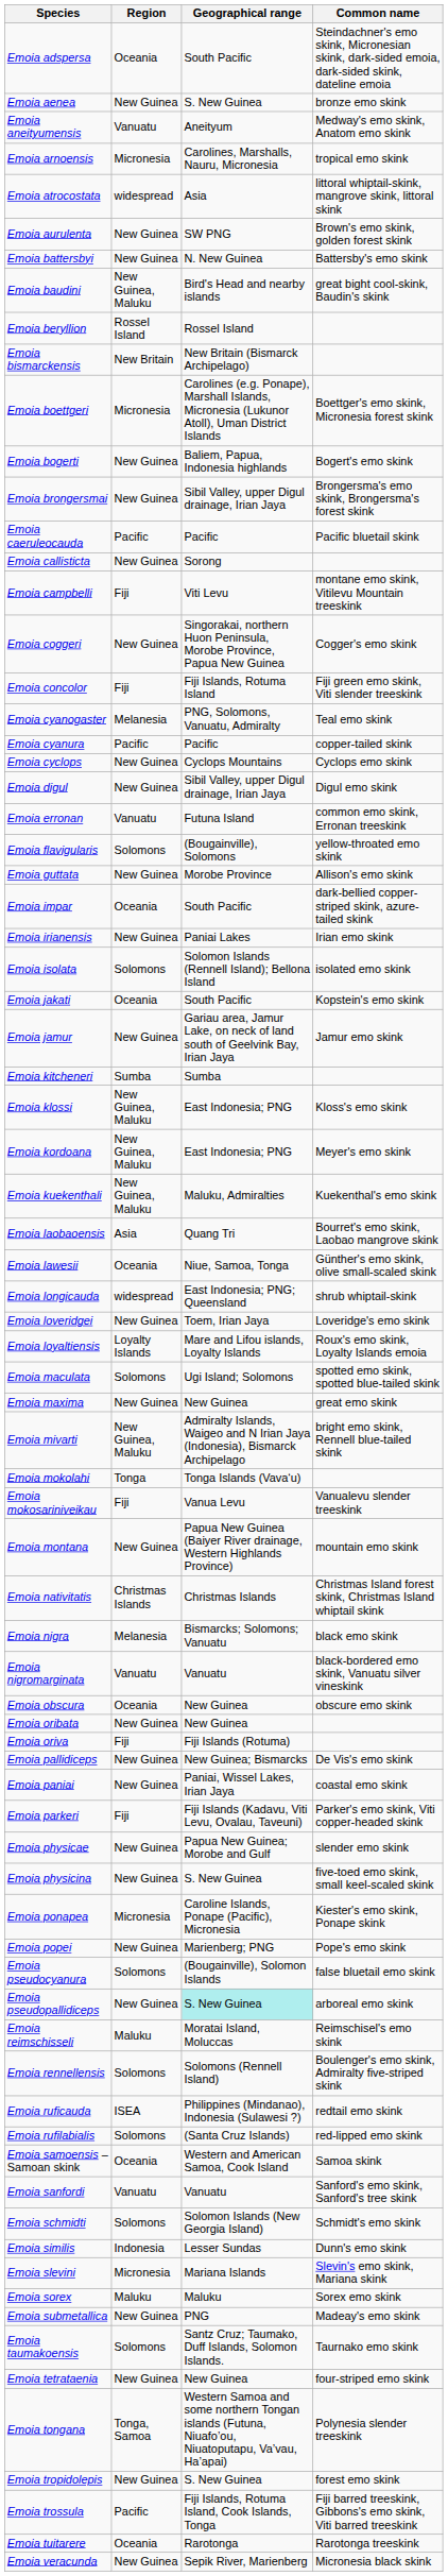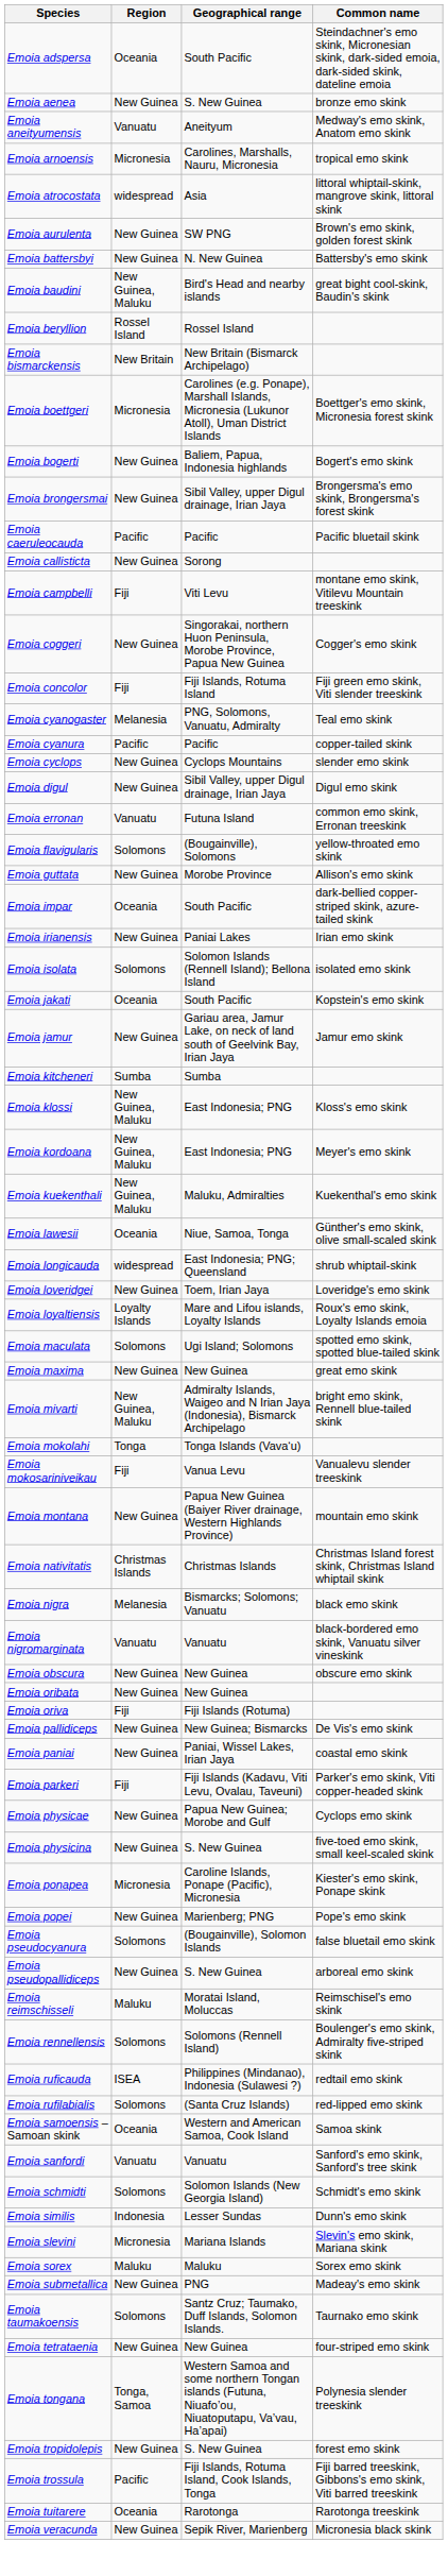 <table class="wikitable sortable">
 <tr>
 <th>Species</th>
 <th>Region</th>
 <th>Geographical range</th>
 <th>Common name</th>
 </tr>
 <tr>
 <td><em><a href='#'>Emoia adspersa</a></em> </td>
 <td>Oceania</td>
 <td>South Pacific</td>
 <td>Steindachner's emo skink, Micronesian skink, dark-sided emoia, dark-sided skink, dateline emoia</td>
 </tr>
 <tr>
 <td><em><a href='#'>Emoia aenea</a></em> </td>
 <td>New Guinea</td>
 <td>S. New Guinea</td>
 <td>bronze emo skink</td>
 </tr>
 <tr>
 <td><em><a href='#'>Emoia aneityumensis</a></em> </td>
 <td>Vanuatu</td>
 <td>Aneityum</td>
 <td>Medway's emo skink, Anatom emo skink</td>
 </tr>
 <tr>
 <td><em><a href='#'>Emoia arnoensis</a></em> </td>
 <td>Micronesia</td>
 <td>Carolines, Marshalls, Nauru, Micronesia</td>
 <td>tropical emo skink</td>
 </tr>
 <tr>
 <td><em><a href='#'>Emoia atrocostata</a></em> </td>
 <td>widespread</td>
 <td>Asia</td>
 <td>littoral whiptail-skink, mangrove skink, littoral skink</td>
 </tr>
 <tr>
 <td><em><a href='#'>Emoia aurulenta</a></em> </td>
 <td>New Guinea</td>
 <td>SW PNG</td>
 <td>Brown's emo skink, golden forest skink</td>
 </tr>
 <tr>
 <td><em><a href='#'>Emoia battersbyi</a></em> </td>
 <td>New Guinea</td>
 <td>N. New Guinea</td>
 <td>Battersby's emo skink</td>
 </tr>
 <tr>
 <td><em><a href='#'>Emoia baudini</a></em> </td>
 <td>New Guinea, Maluku</td>
 <td>Bird's Head and nearby islands</td>
 <td>great bight cool-skink,  Baudin's skink</td>
 </tr>
 <tr>
 <td><em><a href='#'>Emoia beryllion</a></em> </td>
 <td>Rossel Island</td>
 <td>Rossel Island</td>
 <td></td>
 </tr>
 <tr>
 <td><em><a href='#'>Emoia bismarckensis</a></em> </td>
 <td>New Britain</td>
 <td>New Britain (Bismarck Archipelago)</td>
 <td></td>
 </tr>
 <tr>
 <td><em><a href='#'>Emoia boettgeri</a></em> </td>
 <td>Micronesia</td>
 <td>Carolines (e.g. Ponape), Marshall Islands, Micronesia (Lukunor Atoll), Uman District Islands</td>
 <td>Boettger's emo skink, Micronesia forest skink</td>
 </tr>
 <tr>
 <td><em><a href='#'>Emoia bogerti</a></em> </td>
 <td>New Guinea</td>
 <td>Baliem, Papua, Indonesia highlands</td>
 <td>Bogert's emo skink</td>
 </tr>
 <tr>
 <td><em><a href='#'>Emoia brongersmai</a></em> </td>
 <td>New Guinea</td>
 <td>Sibil Valley, upper Digul drainage, Irian Jaya</td>
 <td>Brongersma's emo skink, Brongersma's forest skink</td>
 </tr>
 <tr>
 <td><em><a href='#'>Emoia caeruleocauda</a></em> </td>
 <td>Pacific</td>
 <td>Pacific</td>
 <td>Pacific bluetail skink</td>
 </tr>
 <tr>
 <td><em><a href='#'>Emoia callisticta</a></em> </td>
 <td>New Guinea</td>
 <td>Sorong</td>
 <td></td>
 </tr>
 <tr>
 <td><em><a href='#'>Emoia campbelli</a></em> </td>
 <td>Fiji</td>
 <td>Viti Levu</td>
 <td>montane emo skink, Vitilevu Mountain treeskink</td>
 </tr>
 <tr>
 <td><em><a href='#'>Emoia coggeri</a></em> </td>
 <td>New Guinea</td>
 <td>Singorakai, northern Huon Peninsula, Morobe Province, Papua New Guinea</td>
 <td>Cogger's emo skink</td>
 </tr>
 <tr>
 <td><em><a href='#'>Emoia concolor</a></em> </td>
 <td>Fiji</td>
 <td>Fiji Islands, Rotuma Island</td>
 <td>Fiji green emo skink, Viti slender treeskink</td>
 </tr>
 <tr>
 <td><em><a href='#'>Emoia cyanogaster</a></em> </td>
 <td>Melanesia</td>
 <td>PNG, Solomons, Vanuatu, Admiralty</td>
 <td>Teal emo skink</td>
 </tr>
 <tr>
 <td><em><a href='#'>Emoia cyanura</a></em> </td>
 <td>Pacific</td>
 <td>Pacific</td>
 <td>copper-tailed skink</td>
 </tr>
 <tr>
 <td><em><a href='#'>Emoia cyclops</a></em> </td>
 <td>New Guinea</td>
 <td>Cyclops Mountains</td>
-<td>Cyclops emo skink</td>
+<td>slender emo skink</td>
 </tr>
 <tr>
 <td><em><a href='#'>Emoia digul</a></em> </td>
 <td>New Guinea</td>
 <td>Sibil Valley, upper Digul drainage, Irian Jaya</td>
 <td>Digul emo skink</td>
 </tr>
 <tr>
 <td><em><a href='#'>Emoia erronan</a></em> </td>
 <td>Vanuatu</td>
 <td>Futuna Island</td>
 <td>common emo skink, Erronan treeskink</td>
 </tr>
 <tr>
 <td><em><a href='#'>Emoia flavigularis</a></em> </td>
 <td>Solomons</td>
 <td>(Bougainville), Solomons</td>
 <td>yellow-throated emo skink</td>
 </tr>
 <tr>
 <td><em><a href='#'>Emoia guttata</a></em> </td>
 <td>New Guinea</td>
 <td>Morobe Province</td>
 <td>Allison's emo skink</td>
 </tr>
 <tr>
 <td><em><a href='#'>Emoia impar</a></em> </td>
 <td>Oceania</td>
 <td>South Pacific</td>
 <td>dark-bellied copper-striped skink, azure-tailed skink</td>
 </tr>
 <tr>
 <td><em><a href='#'>Emoia irianensis</a></em> </td>
 <td>New Guinea</td>
 <td>Paniai Lakes</td>
 <td>Irian emo skink</td>
 </tr>
 <tr>
 <td><em><a href='#'>Emoia isolata</a></em> </td>
 <td>Solomons</td>
 <td>Solomon Islands (Rennell Island); Bellona Island</td>
 <td>isolated emo skink</td>
 </tr>
 <tr>
 <td><em><a href='#'>Emoia jakati</a></em> </td>
 <td>Oceania</td>
 <td>South Pacific</td>
 <td>Kopstein's emo skink</td>
 </tr>
 <tr>
 <td><em><a href='#'>Emoia jamur</a></em> </td>
 <td>New Guinea</td>
 <td>Gariau area, Jamur Lake, on neck of land south of Geelvink Bay, Irian Jaya</td>
 <td>Jamur emo skink</td>
 </tr>
 <tr>
 <td><em><a href='#'>Emoia kitcheneri</a></em> </td>
 <td>Sumba</td>
 <td>Sumba</td>
 <td></td>
 </tr>
 <tr>
 <td><em><a href='#'>Emoia klossi</a></em> </td>
 <td>New Guinea, Maluku</td>
 <td>East Indonesia; PNG</td>
 <td>Kloss's emo skink</td>
 </tr>
 <tr>
 <td><em><a href='#'>Emoia kordoana</a></em> </td>
 <td>New Guinea, Maluku</td>
 <td>East Indonesia; PNG</td>
 <td>Meyer's emo skink</td>
 </tr>
 <tr>
 <td><em><a href='#'>Emoia kuekenthali</a></em> </td>
 <td>New Guinea, Maluku</td>
 <td>Maluku, Admiralties</td>
 <td>Kuekenthal's emo skink</td>
-</tr>
-<tr>
-<td><em><a href='#'>Emoia laobaoensis</a></em> </td>
-<td>Asia</td>
-<td>Quang Tri</td>
-<td>Bourret's emo skink, Laobao mangrove skink</td>
 </tr>
 <tr>
 <td><em><a href='#'>Emoia lawesii</a></em> </td>
 <td>Oceania</td>
 <td>Niue, Samoa, Tonga</td>
 <td>Günther's emo skink, olive small-scaled skink</td>
 </tr>
 <tr>
 <td><em><a href='#'>Emoia longicauda</a></em> </td>
 <td>widespread</td>
 <td>East Indonesia; PNG; Queensland</td>
 <td>shrub whiptail-skink</td>
 </tr>
 <tr>
 <td><em><a href='#'>Emoia loveridgei</a></em> </td>
 <td>New Guinea</td>
 <td>Toem, Irian Jaya</td>
 <td>Loveridge's emo skink</td>
 </tr>
 <tr>
 <td><em><a href='#'>Emoia loyaltiensis</a></em> </td>
 <td>Loyalty Islands</td>
 <td>Mare and Lifou islands, Loyalty Islands</td>
 <td>Roux's emo skink, Loyalty Islands emoia</td>
 </tr>
 <tr>
 <td><em><a href='#'>Emoia maculata</a></em> </td>
 <td>Solomons</td>
 <td>Ugi Island; Solomons</td>
 <td>spotted emo skink, spotted blue-tailed skink</td>
 </tr>
 <tr>
 <td><em><a href='#'>Emoia maxima</a></em> </td>
 <td>New Guinea</td>
 <td>New Guinea</td>
 <td>great emo skink</td>
 </tr>
 <tr>
 <td><em><a href='#'>Emoia mivarti</a></em> </td>
 <td>New Guinea, Maluku</td>
 <td>Admiralty Islands, Waigeo and N Irian Jaya (Indonesia), Bismarck Archipelago</td>
 <td>bright emo skink, Rennell blue-tailed skink</td>
 </tr>
 <tr>
 <td><em><a href='#'>Emoia mokolahi</a></em> </td>
 <td>Tonga</td>
 <td>Tonga Islands (Vava‘u)</td>
 <td></td>
 </tr>
 <tr>
 <td><em><a href='#'>Emoia mokosariniveikau</a></em> </td>
 <td>Fiji</td>
 <td>Vanua Levu</td>
 <td>Vanualevu slender treeskink</td>
 </tr>
 <tr>
 <td><em><a href='#'>Emoia montana</a></em> </td>
 <td>New Guinea</td>
 <td>Papua New Guinea (Baiyer River drainage, Western Highlands Province)</td>
 <td>mountain emo skink</td>
 </tr>
 <tr>
 <td><em><a href='#'>Emoia nativitatis</a></em> </td>
 <td>Christmas Islands</td>
 <td>Christmas Islands</td>
 <td>Christmas Island forest skink, Christmas Island whiptail skink</td>
 </tr>
 <tr>
 <td><em><a href='#'>Emoia nigra</a></em> </td>
 <td>Melanesia</td>
 <td>Bismarcks; Solomons; Vanuatu</td>
 <td>black emo skink</td>
 </tr>
 <tr>
 <td><em><a href='#'>Emoia nigromarginata</a></em> </td>
 <td>Vanuatu</td>
 <td>Vanuatu</td>
 <td>black-bordered emo skink, Vanuatu silver vineskink</td>
 </tr>
 <tr>
 <td><em><a href='#'>Emoia obscura</a></em> </td>
-<td>Oceania</td>
+<td>New Guinea</td>
 <td>New Guinea</td>
 <td>obscure emo skink</td>
 </tr>
 <tr>
 <td><em><a href='#'>Emoia oribata</a></em> </td>
 <td>New Guinea</td>
 <td>New Guinea</td>
 <td></td>
 </tr>
 <tr>
 <td><em><a href='#'>Emoia oriva</a></em> </td>
 <td>Fiji</td>
 <td>Fiji Islands (Rotuma)</td>
 <td></td>
 </tr>
 <tr>
 <td><em><a href='#'>Emoia pallidiceps</a></em> </td>
 <td>New Guinea</td>
 <td>New Guinea; Bismarcks</td>
 <td>De Vis's emo skink</td>
 </tr>
 <tr>
 <td><em><a href='#'>Emoia paniai</a></em> </td>
 <td>New Guinea</td>
 <td>Paniai, Wissel Lakes, Irian Jaya</td>
 <td>coastal emo skink</td>
 </tr>
 <tr>
 <td><em><a href='#'>Emoia parkeri</a></em> </td>
 <td>Fiji</td>
 <td>Fiji Islands (Kadavu, Viti Levu, Ovalau, Taveuni)</td>
 <td>Parker's emo skink, Viti copper-headed skink</td>
 </tr>
 <tr>
 <td><em><a href='#'>Emoia physicae</a></em> </td>
 <td>New Guinea</td>
 <td>Papua New Guinea; Morobe and Gulf</td>
-<td>slender emo skink</td>
+<td>Cyclops emo skink</td>
 </tr>
 <tr>
 <td><em><a href='#'>Emoia physicina</a></em> </td>
 <td>New Guinea</td>
 <td>S. New Guinea</td>
 <td>five-toed emo skink, small keel-scaled skink</td>
 </tr>
 <tr>
 <td><em><a href='#'>Emoia ponapea</a></em> </td>
 <td>Micronesia</td>
 <td>Caroline Islands, Ponape (Pacific), Micronesia</td>
 <td>Kiester's emo skink, Ponape skink</td>
 </tr>
 <tr>
 <td><em><a href='#'>Emoia popei</a></em> </td>
 <td>New Guinea</td>
 <td>Marienberg; PNG</td>
 <td>Pope's emo skink</td>
 </tr>
 <tr>
 <td><em><a href='#'>Emoia pseudocyanura</a></em> </td>
 <td>Solomons</td>
 <td>(Bougainville), Solomon Islands</td>
 <td>false bluetail emo skink</td>
 </tr>
 <tr>
 <td><em><a href='#'>Emoia pseudopallidiceps</a></em> </td>
 <td>New Guinea</td>
-<td style="background: paleturquoise;">S. New Guinea</td>
+<td>S. New Guinea</td>
 <td>arboreal emo skink</td>
 </tr>
 <tr>
 <td><em><a href='#'>Emoia reimschisseli</a></em> </td>
 <td>Maluku</td>
 <td>Moratai Island, Moluccas</td>
 <td>Reimschisel's emo skink</td>
 </tr>
 <tr>
 <td><em><a href='#'>Emoia rennellensis</a></em> </td>
 <td>Solomons</td>
 <td>Solomons (Rennell Island)</td>
 <td>Boulenger's emo skink, Admiralty five-striped skink</td>
 </tr>
 <tr>
 <td><em><a href='#'>Emoia ruficauda</a></em> </td>
 <td>ISEA</td>
 <td>Philippines (Mindanao), Indonesia (Sulawesi ?)</td>
 <td>redtail emo skink</td>
 </tr>
 <tr>
 <td><em><a href='#'>Emoia rufilabialis</a></em> </td>
 <td>Solomons</td>
 <td>(Santa Cruz Islands)</td>
 <td>red-lipped emo skink</td>
 </tr>
 <tr>
 <td><em><a href='#'>Emoia samoensis</a></em>  – Samoan skink</td>
 <td>Oceania</td>
 <td>Western and American Samoa, Cook Island</td>
 <td>Samoa skink</td>
 </tr>
 <tr>
 <td><em><a href='#'>Emoia sanfordi</a></em> </td>
 <td>Vanuatu</td>
 <td>Vanuatu</td>
 <td>Sanford's emo skink, Sanford's tree skink</td>
 </tr>
 <tr>
 <td><em><a href='#'>Emoia schmidti</a></em> </td>
 <td>Solomons</td>
 <td>Solomon Islands (New Georgia Island)</td>
 <td>Schmidt's emo skink</td>
 </tr>
 <tr>
 <td><em><a href='#'>Emoia similis</a></em> </td>
 <td>Indonesia</td>
 <td>Lesser Sundas</td>
 <td>Dunn's emo skink</td>
 </tr>
 <tr>
 <td><em><a href='#'>Emoia slevini</a></em> </td>
 <td>Micronesia</td>
 <td>Mariana Islands</td>
 <td><a href='#'>Slevin's</a> emo skink, Mariana skink</td>
 </tr>
 <tr>
 <td><em><a href='#'>Emoia sorex</a></em> </td>
 <td>Maluku</td>
 <td>Maluku</td>
 <td>Sorex emo skink</td>
 </tr>
 <tr>
 <td><em><a href='#'>Emoia submetallica</a></em> </td>
 <td>New Guinea</td>
 <td>PNG</td>
 <td>Madeay's emo skink</td>
 </tr>
 <tr>
 <td><em><a href='#'>Emoia taumakoensis</a></em> </td>
 <td>Solomons</td>
 <td>Santz Cruz; Taumako, Duff Islands, Solomon Islands.</td>
 <td>Taurnako emo skink</td>
 </tr>
 <tr>
 <td><em><a href='#'>Emoia tetrataenia</a></em> </td>
 <td>New Guinea</td>
 <td>New Guinea</td>
 <td>four-striped emo skink</td>
 </tr>
 <tr>
 <td><em><a href='#'>Emoia tongana</a></em> </td>
 <td>Tonga, Samoa</td>
 <td>Western Samoa and some northern Tongan islands (Futuna, Niuafo’ou, Niuatoputapu, Va’vau, Ha’apai)</td>
 <td>Polynesia slender treeskink</td>
 </tr>
 <tr>
 <td><em><a href='#'>Emoia tropidolepis</a></em> </td>
 <td>New Guinea</td>
 <td>S. New Guinea</td>
 <td>forest emo skink</td>
 </tr>
 <tr>
 <td><em><a href='#'>Emoia trossula</a></em> </td>
 <td>Pacific</td>
 <td>Fiji Islands, Rotuma Island, Cook Islands, Tonga</td>
 <td>Fiji barred treeskink, Gibbons's emo skink, Viti barred treeskink</td>
 </tr>
 <tr>
 <td><em><a href='#'>Emoia tuitarere</a></em> </td>
 <td>Oceania</td>
 <td>Rarotonga</td>
 <td>Rarotonga treeskink</td>
 </tr>
 <tr>
 <td><em><a href='#'>Emoia veracunda</a></em> </td>
 <td>New Guinea</td>
 <td>Sepik River, Marienberg</td>
 <td>Micronesia black skink</td>
 </tr>
 </table>
